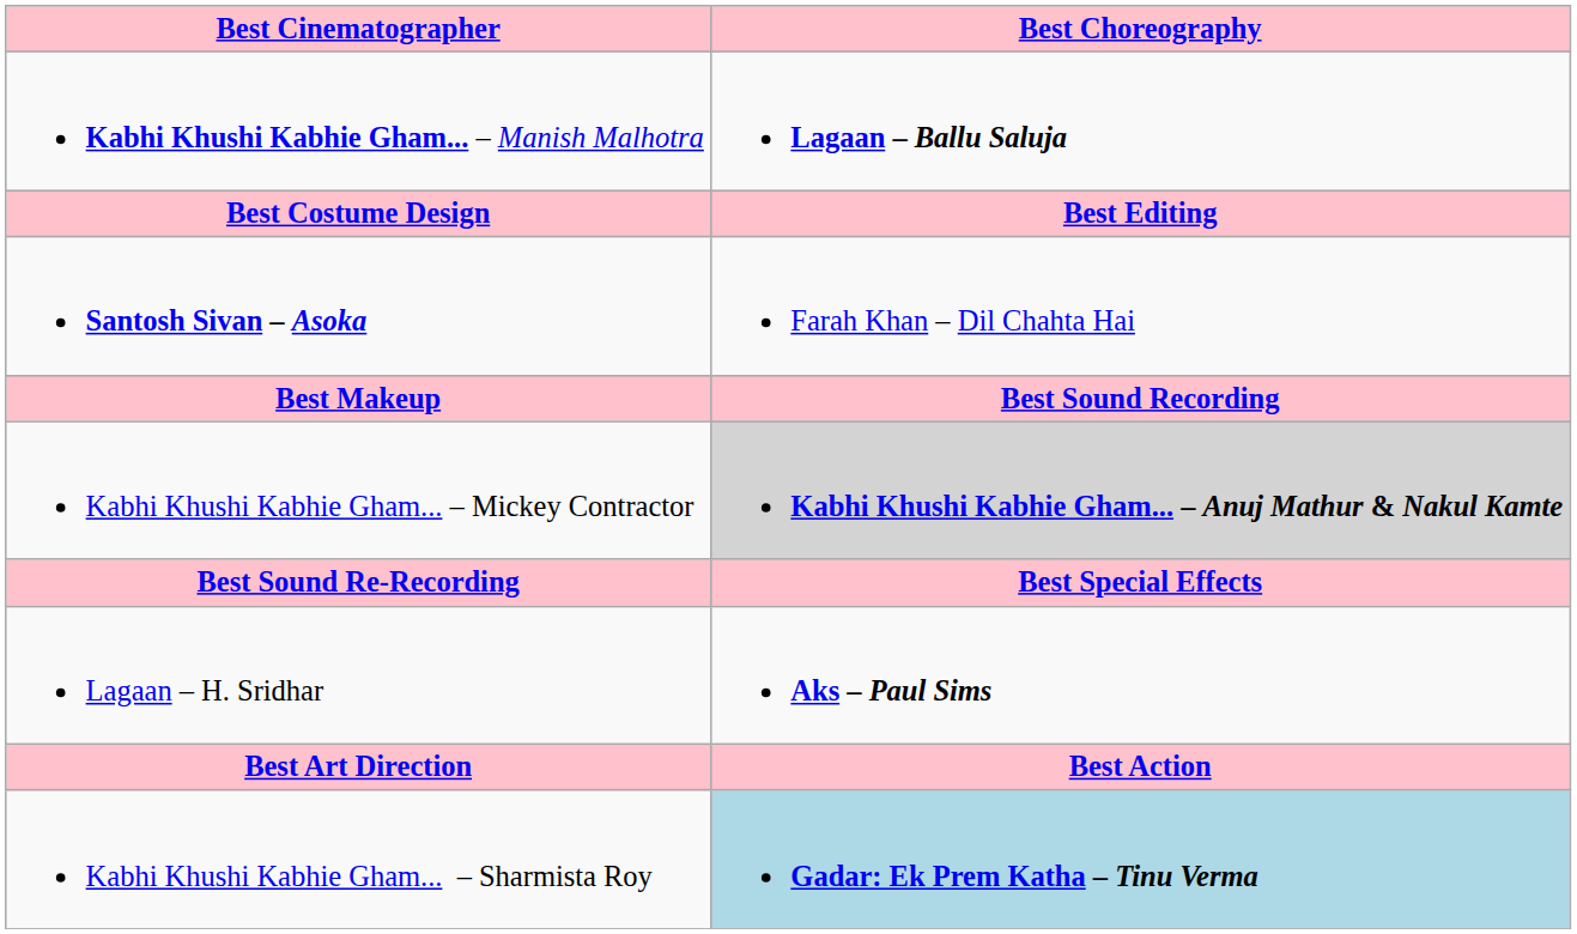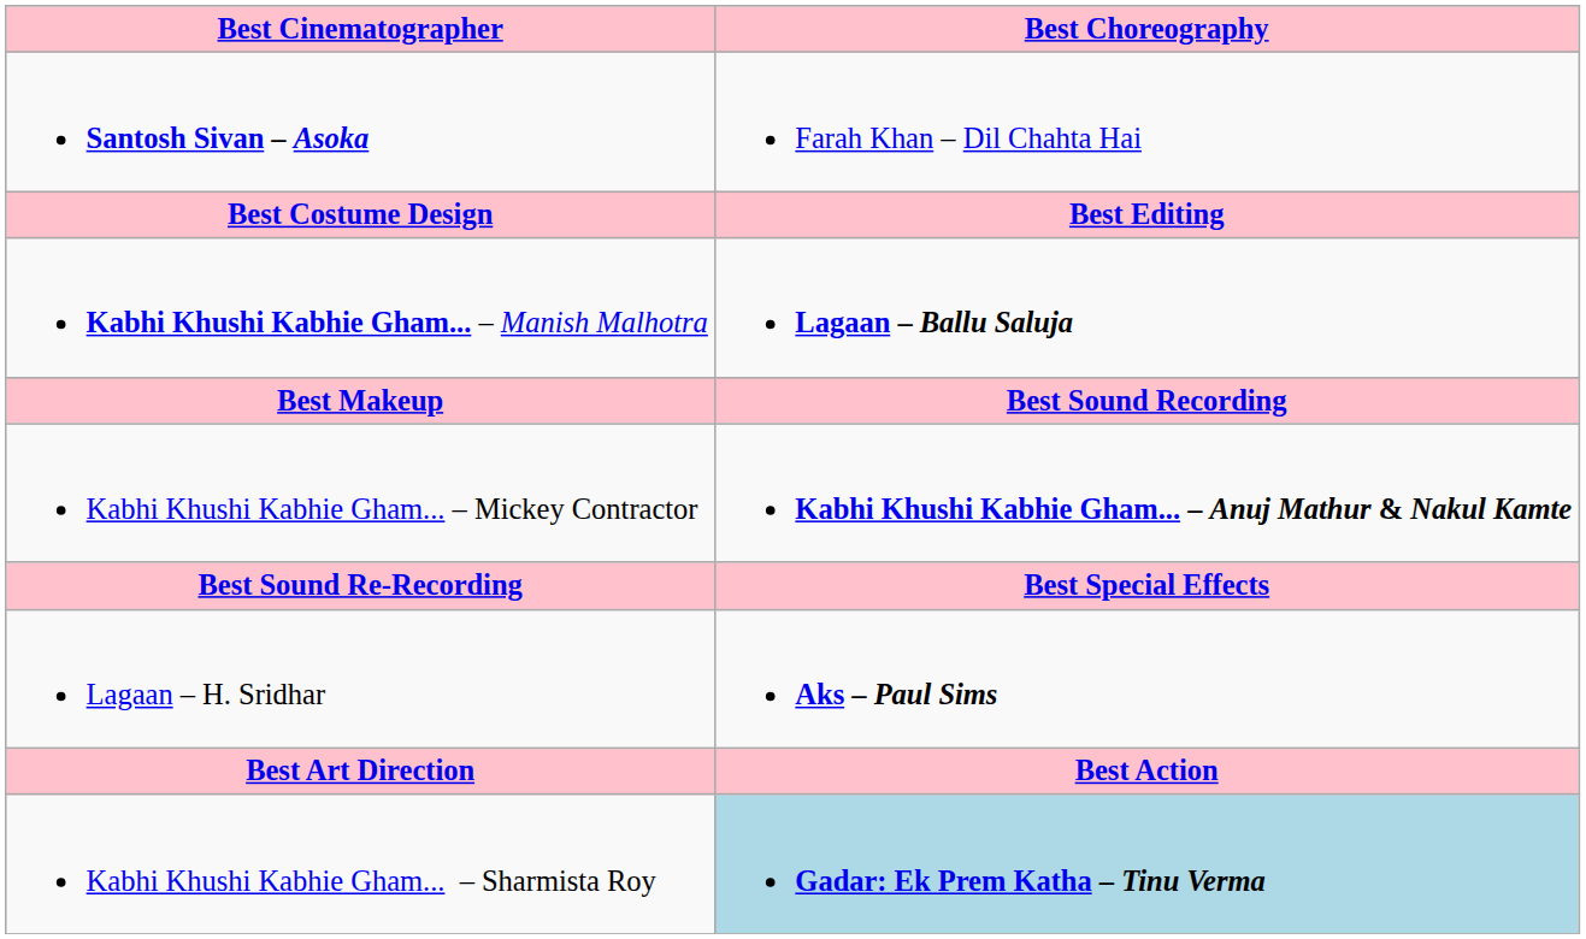 <table class=wikitable style="width=150%">
 <tr>
 <th style="background:#FFC1CC;" ! style="width=50%"><a href='#'>Best Cinematographer</a></th>
 <th style="background:#FFC1CC;" ! style="width=50%"><a href='#'>Best Choreography</a></th>
 </tr>
 <tr>
-<td valign="top"><br><ul><li><strong><a href='#'>Kabhi Khushi Kabhie Gham...</a></strong> – <em><a href='#'>Manish Malhotra</a></em></li></ul></td>
-<td valign="top"><br><ul><li><strong><a href='#'>Lagaan</a> – <em>Ballu Saluja<strong><em></li></ul></td>
+<td valign="top"><br><ul><li><strong><a href='#'>Santosh Sivan</a> – <em><a href='#'>Asoka</a><strong><em></li></ul></td>
+<td valign="top"><br><ul><li></strong><a href='#'>Farah Khan</a> – </em><a href='#'>Dil Chahta Hai</a></em></strong></li></ul></td>
 </tr>
 <tr>
 <th style="background:#FFC1CC;" ! style="width=50%"><a href='#'>Best Costume Design</a></th>
 <th style="background:#FFC1CC;" ! style="width=50%"><a href='#'>Best Editing</a></th>
 </tr>
 <tr>
-<td valign="top"><br><ul><li><strong><a href='#'>Santosh Sivan</a> – <em><a href='#'>Asoka</a><strong><em></li></ul></td>
-<td valign="top"><br><ul><li></strong><a href='#'>Farah Khan</a> – </em><a href='#'>Dil Chahta Hai</a></em></strong></li></ul></td>
+<td valign="top"><br><ul><li><strong><a href='#'>Kabhi Khushi Kabhie Gham...</a></strong> – <em><a href='#'>Manish Malhotra</a></em></li></ul></td>
+<td valign="top"><br><ul><li><strong><a href='#'>Lagaan</a> – <em>Ballu Saluja<strong><em></li></ul></td>
 </tr>
 <tr>
 <th style="background:#FFC1CC;" ! style="width=50%"><a href='#'>Best Makeup</a></th>
 <th style="background:#FFC1CC;" ! style="width=50%"><a href='#'>Best Sound Recording</a></th>
 </tr>
 <tr>
 <td valign="top"><br><ul><li></strong><a href='#'>Kabhi Khushi Kabhie Gham...</a> – </em>Mickey Contractor</em></strong></li></ul></td>
-<td valign="top" style="background: lightgrey;"><br><ul><li><strong><a href='#'>Kabhi Khushi Kabhie Gham...</a> – <em>Anuj Mathur</em> & <em>Nakul Kamte<strong><em></li></ul></td>
+<td valign="top"><br><ul><li><strong><a href='#'>Kabhi Khushi Kabhie Gham...</a> – <em>Anuj Mathur</em> & <em>Nakul Kamte<strong><em></li></ul></td>
 </tr>
 <tr>
 <th style="background:#FFC1CC;" ! style="width=50%"><a href='#'>Best Sound Re-Recording</a></th>
 <th style="background:#FFC1CC;" ! style="width=50%"><a href='#'>Best Special Effects</a></th>
 </tr>
 <tr>
 <td valign="top"><br><ul><li></strong><a href='#'>Lagaan</a> – </em>H. Sridhar</em></strong></li></ul></td>
 <td valign="top"><br><ul><li><strong><a href='#'>Aks</a> – <em>Paul Sims <strong><em></li></ul></td>
 </tr>
 <tr>
 <th style="background:#FFC1CC;" ! style="width=50%"><a href='#'>Best Art Direction</a></th>
 <th style="background:#FFC1CC;" ! style="width=50%"><a href='#'>Best Action</a></th>
 </tr>
 <tr>
 <td valign="top"><br><ul><li></strong><a href='#'>Kabhi Khushi Kabhie Gham...</a>  – </em>Sharmista Roy</em></strong></li></ul></td>
 <td valign="top" style="background: lightblue;"><br><ul><li><strong><a href='#'>Gadar: Ek Prem Katha</a> – <em>Tinu Verma <strong><em></li></ul></td>
 </tr>
 </table>
